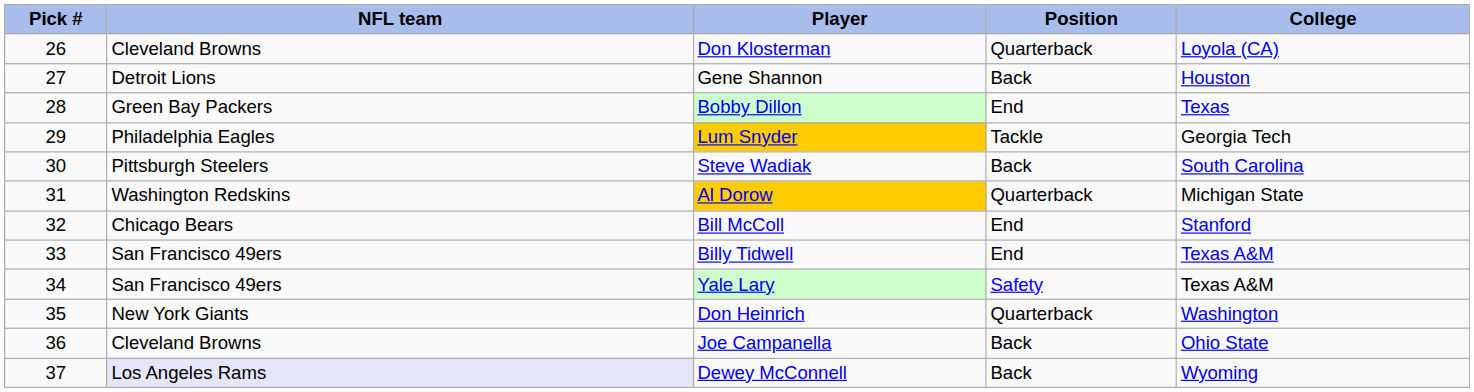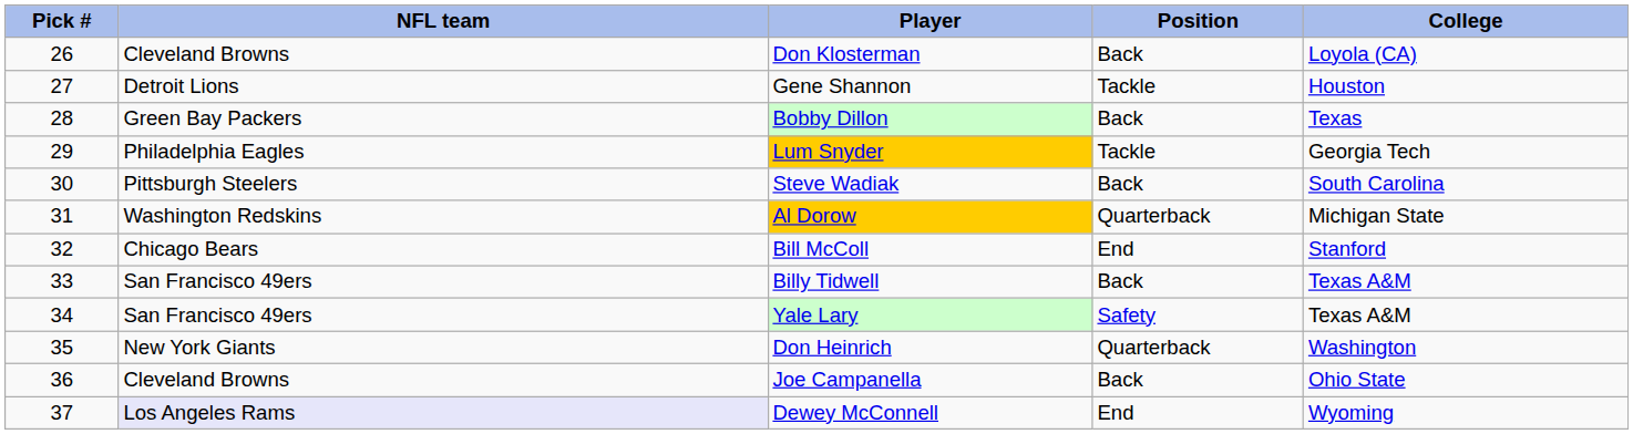 <table class="wikitable sortable sortable" style="width: 100%">
 <tr>
 <th style="background:#A8BDEC;" width=7%>Pick #</th>
 <th width=40% style="background:#A8BDEC;">NFL team</th>
 <th width=20% style="background:#A8BDEC;">Player</th>
 <th width=13% style="background:#A8BDEC;">Position</th>
 <th style="background:#A8BDEC;">College</th>
 </tr>
 <tr>
 <td align=center>26</td>
 <td>Cleveland Browns</td>
 <td><a href='#'>Don Klosterman</a></td>
-<td>Quarterback</td>
+<td>Back</td>
 <td><a href='#'>Loyola (CA)</a></td>
 </tr>
 <tr>
 <td align=center>27</td>
 <td>Detroit Lions</td>
 <td>Gene Shannon</td>
-<td>Back</td>
+<td>Tackle</td>
 <td><a href='#'>Houston</a></td>
 </tr>
 <tr>
 <td align=center>28</td>
 <td>Green Bay Packers</td>
 <td bgcolor="#CCFFCC"><a href='#'>Bobby Dillon</a></td>
-<td>End</td>
+<td>Back</td>
 <td><a href='#'>Texas</a></td>
 </tr>
 <tr>
 <td align=center>29</td>
 <td>Philadelphia Eagles</td>
 <td bgcolor="#FFCC00"><a href='#'>Lum Snyder</a></td>
 <td>Tackle</td>
 <td>Georgia Tech</td>
 </tr>
 <tr>
 <td align=center>30</td>
 <td>Pittsburgh Steelers</td>
 <td><a href='#'>Steve Wadiak</a></td>
 <td>Back</td>
 <td><a href='#'>South Carolina</a></td>
 </tr>
 <tr>
 <td align=center>31</td>
 <td>Washington Redskins</td>
 <td bgcolor="#FFCC00"><a href='#'>Al Dorow</a></td>
 <td>Quarterback</td>
 <td>Michigan State</td>
 </tr>
 <tr>
 <td align=center>32</td>
 <td>Chicago Bears</td>
 <td><a href='#'>Bill McColl</a></td>
 <td>End</td>
 <td><a href='#'>Stanford</a></td>
 </tr>
 <tr>
 <td align=center>33</td>
 <td>San Francisco 49ers</td>
 <td><a href='#'>Billy Tidwell</a></td>
-<td>End</td>
+<td>Back</td>
 <td><a href='#'>Texas A&M</a></td>
 </tr>
 <tr>
 <td align=center>34</td>
 <td>San Francisco 49ers</td>
 <td bgcolor="#CCFFCC"><a href='#'>Yale Lary</a></td>
 <td><a href='#'>Safety</a></td>
 <td>Texas A&M</td>
 </tr>
 <tr>
 <td align=center>35</td>
 <td>New York Giants</td>
 <td><a href='#'>Don Heinrich</a></td>
 <td>Quarterback</td>
 <td><a href='#'>Washington</a></td>
 </tr>
 <tr>
 <td align=center>36</td>
 <td>Cleveland Browns</td>
 <td><a href='#'>Joe Campanella</a></td>
 <td>Back</td>
 <td><a href='#'>Ohio State</a></td>
 </tr>
 <tr>
 <td align=center>37</td>
 <td style="background: lavender;">Los Angeles Rams</td>
 <td><a href='#'>Dewey McConnell</a></td>
-<td>Back</td>
+<td>End</td>
 <td><a href='#'>Wyoming</a></td>
 </tr>
 </table>
